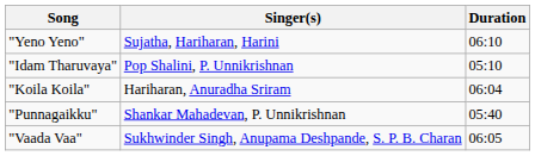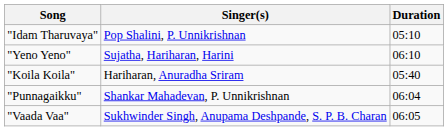 <table class="wikitable" style="font-size:95%;">
 <tr>
 <th>Song</th>
 <th>Singer(s)</th>
 <th>Duration</th>
 </tr>
 <tr>
+<td>"Idam Tharuvaya"</td>
+<td><a href='#'>Pop Shalini</a>, <a href='#'>P. Unnikrishnan</a></td>
+<td>05:10</td>
+</tr>
+<tr>
 <td>"Yeno Yeno"</td>
 <td><a href='#'>Sujatha</a>, <a href='#'>Hariharan</a>, <a href='#'>Harini</a></td>
 <td>06:10</td>
 </tr>
 <tr>
-<td>"Idam Tharuvaya"</td>
-<td><a href='#'>Pop Shalini</a>, <a href='#'>P. Unnikrishnan</a></td>
-<td>05:10</td>
-</tr>
-<tr>
 <td>"Koila Koila"</td>
 <td>Hariharan, <a href='#'>Anuradha Sriram</a></td>
-<td>06:04</td>
+<td>05:40</td>
 </tr>
 <tr>
 <td>"Punnagaikku"</td>
 <td><a href='#'>Shankar Mahadevan</a>, P. Unnikrishnan</td>
-<td>05:40</td>
+<td>06:04</td>
 </tr>
 <tr>
 <td>"Vaada Vaa"</td>
 <td><a href='#'>Sukhwinder Singh</a>, <a href='#'>Anupama Deshpande</a>, <a href='#'>S. P. B. Charan</a></td>
 <td>06:05</td>
 </tr>
 </table>
